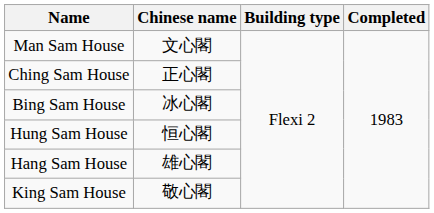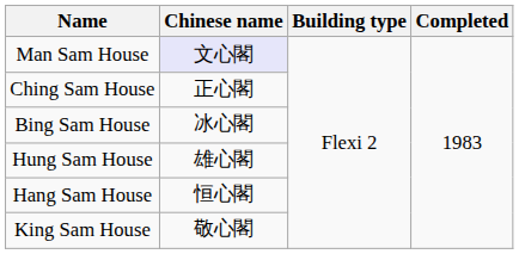 <table class="wikitable" style="text-align: center">
 <tr>
 <th>Name</th>
 <th>Chinese name</th>
 <th>Building type</th>
 <th>Completed</th>
 </tr>
 <tr>
 <td>Man Sam House</td>
-<td>文心閣</td>
+<td style="background: lavender;">文心閣</td>
 <td rowspan="6">Flexi 2</td>
 <td rowspan="6">1983</td>
 </tr>
 <tr>
 <td>Ching Sam House</td>
 <td>正心閣</td>
 </tr>
 <tr>
 <td>Bing Sam House</td>
 <td>冰心閣</td>
 </tr>
 <tr>
 <td>Hung Sam House</td>
-<td>恒心閣</td>
+<td>雄心閣</td>
 </tr>
 <tr>
 <td>Hang Sam House</td>
-<td>雄心閣</td>
+<td>恒心閣</td>
 </tr>
 <tr>
 <td>King Sam House</td>
 <td>敬心閣</td>
 </tr>
 </table>
